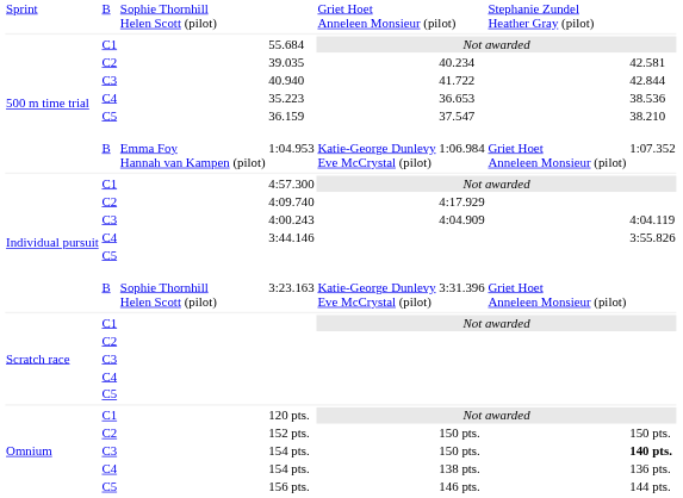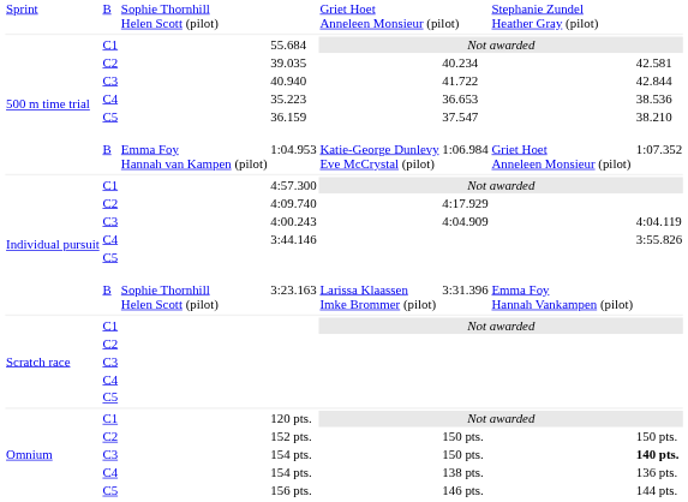 <table>
 <tr>
 <td><a href='#'>Sprint</a></td>
 <td><a href='#'>B</a></td>
 <td colspan=2><br><a href='#'>Sophie Thornhill</a><br><a href='#'>Helen Scott</a> (pilot)</td>
 <td colspan=2><br><a href='#'>Griet Hoet</a><br><a href='#'>Anneleen Monsieur</a> (pilot)</td>
 <td colspan=2><br><a href='#'>Stephanie Zundel</a><br><a href='#'>Heather Gray</a> (pilot)</td>
 </tr>
 <tr>
 <td colspan=8 bgcolor=#f2f2f2></td>
 </tr>
 <tr>
 <td rowspan=6><a href='#'>500 m time trial</a></td>
 <td><a href='#'>C1</a></td>
 <td></td>
 <td>55.684</td>
 <td colspan=4 bgcolor=#e8e8e8 align=center><em>Not awarded</em></td>
 </tr>
 <tr>
 <td><a href='#'>C2</a></td>
 <td></td>
 <td>39.035 <strong></strong></td>
 <td></td>
 <td>40.234</td>
 <td></td>
 <td>42.581</td>
 </tr>
 <tr>
 <td><a href='#'>C3</a></td>
 <td></td>
 <td>40.940</td>
 <td></td>
 <td>41.722</td>
 <td></td>
 <td>42.844</td>
 </tr>
 <tr>
 <td><a href='#'>C4</a></td>
 <td></td>
 <td>35.223 <strong></strong></td>
 <td></td>
 <td>36.653</td>
 <td></td>
 <td>38.536</td>
 </tr>
 <tr>
 <td><a href='#'>C5</a></td>
 <td></td>
 <td>36.159</td>
 <td></td>
 <td>37.547</td>
 <td></td>
 <td>38.210</td>
 </tr>
 <tr>
 <td><a href='#'>B</a></td>
 <td><br><a href='#'>Emma Foy</a><br><a href='#'>Hannah van Kampen</a> (pilot)</td>
 <td>1:04.953</td>
 <td><br><a href='#'>Katie-George Dunlevy</a><br><a href='#'>Eve McCrystal</a> (pilot)</td>
 <td>1:06.984</td>
 <td><br><a href='#'>Griet Hoet</a><br><a href='#'>Anneleen Monsieur</a> (pilot)</td>
 <td>1:07.352</td>
 </tr>
 <tr>
 <td colspan=8 bgcolor=#f2f2f2></td>
 </tr>
 <tr>
 <td rowspan=6><a href='#'>Individual pursuit</a></td>
 <td><a href='#'>C1</a></td>
 <td></td>
 <td>4:57.300</td>
 <td colspan=4 bgcolor=#e8e8e8 align=center><em>Not awarded</em></td>
 </tr>
 <tr>
 <td><a href='#'>C2</a></td>
 <td></td>
 <td>4:09.740</td>
 <td></td>
 <td>4:17.929</td>
 <td></td>
 <td></td>
 </tr>
 <tr>
 <td><a href='#'>C3</a></td>
 <td></td>
 <td>4:00.243</td>
 <td></td>
 <td>4:04.909</td>
 <td></td>
 <td>4:04.119</td>
 </tr>
 <tr>
 <td><a href='#'>C4</a></td>
 <td></td>
 <td>3:44.146</td>
 <td></td>
 <td></td>
 <td></td>
 <td>3:55.826</td>
 </tr>
 <tr>
 <td><a href='#'>C5</a></td>
 <td></td>
 <td></td>
 <td></td>
 <td></td>
 <td></td>
 <td></td>
 </tr>
 <tr>
 <td><a href='#'>B</a></td>
 <td><br><a href='#'>Sophie Thornhill</a><br><a href='#'>Helen Scott</a> (pilot)</td>
 <td>3:23.163</td>
-<td><br><a href='#'>Katie-George Dunlevy</a><br><a href='#'>Eve McCrystal</a> (pilot)</td>
+<td><br><a href='#'>Larissa Klaassen</a><br><a href='#'>Imke Brommer</a> (pilot)</td>
 <td>3:31.396</td>
-<td><br><a href='#'>Griet Hoet</a><br><a href='#'>Anneleen Monsieur</a> (pilot)</td>
+<td><br><a href='#'>Emma Foy</a><br><a href='#'>Hannah Vankampen</a> (pilot)</td>
 <td></td>
 </tr>
 <tr>
 <td colspan=8 bgcolor=#f2f2f2></td>
 </tr>
 <tr>
 <td rowspan=5><a href='#'>Scratch race</a></td>
 <td><a href='#'>C1</a></td>
 <td colspan=2></td>
 <td colspan=4 bgcolor=#e8e8e8 align=center><em>Not awarded</em></td>
 </tr>
 <tr>
 <td><a href='#'>C2</a></td>
 <td colspan=2></td>
 <td colspan=2></td>
 <td colspan=2></td>
 </tr>
 <tr>
 <td><a href='#'>C3</a></td>
 <td colspan=2></td>
 <td colspan=2></td>
 <td colspan=2></td>
 </tr>
 <tr>
 <td><a href='#'>C4</a></td>
 <td colspan=2></td>
 <td colspan=2></td>
 <td colspan=2></td>
 </tr>
 <tr>
 <td><a href='#'>C5</a></td>
 <td colspan=2></td>
 <td colspan=2></td>
 <td colspan=2></td>
 </tr>
 <tr>
 <td colspan=8 bgcolor=#f2f2f2></td>
 </tr>
 <tr>
 <td rowspan=5><a href='#'>Omnium</a></td>
 <td><a href='#'>C1</a></td>
 <td></td>
 <td>120 pts.</td>
 <td colspan=4 bgcolor=#e8e8e8 align=center><em>Not awarded</em></td>
 </tr>
 <tr>
 <td><a href='#'>C2</a></td>
 <td></td>
 <td>152 pts.</td>
 <td></td>
 <td>150 pts.</td>
 <td></td>
 <td>150 pts.</td>
 </tr>
 <tr>
 <td><a href='#'>C3</a></td>
 <td></td>
 <td>154 pts.</td>
 <td></td>
 <td>150 pts.</td>
 <td></td>
 <td><strong>140 pts.</strong></td>
 </tr>
 <tr>
 <td><a href='#'>C4</a></td>
 <td></td>
 <td>154 pts.</td>
 <td></td>
 <td>138 pts.</td>
 <td></td>
 <td>136 pts.</td>
 </tr>
 <tr>
 <td><a href='#'>C5</a></td>
 <td></td>
 <td>156 pts.</td>
 <td></td>
 <td>146 pts.</td>
 <td></td>
 <td>144 pts.</td>
 </tr>
 </table>
